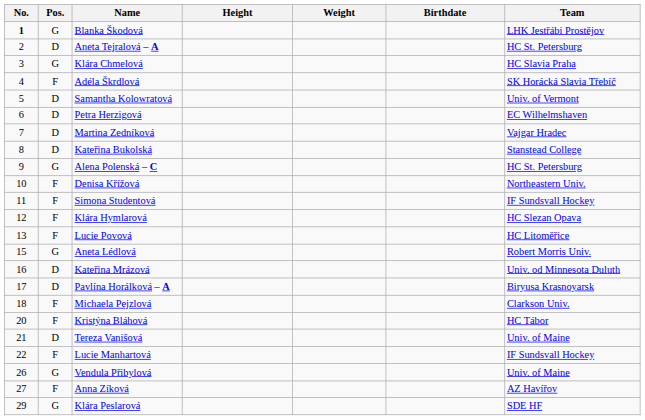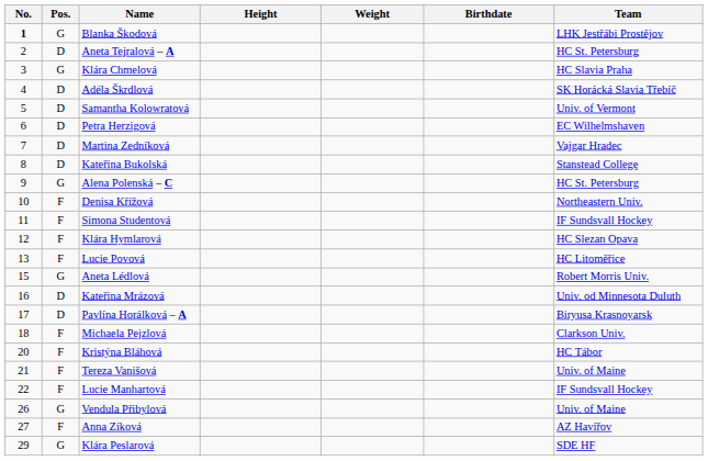 <table width="100%" class="wikitable sortable" style="font-size: 90%; text-align: center;">
 <tr>
 <th style="width:  4%;">No.</th>
 <th style="width:  4%;">Pos.</th>
 <th style="width: 13%;">Name</th>
 <th style="width: 13%;">Height</th>
 <th style="width: 11%;">Weight</th>
 <th style="width: 14%;">Birthdate</th>
 <th style="width: 16%;">Team</th>
 </tr>
 <tr>
 <td><strong>1</strong></td>
 <td>G</td>
 <td align=left><a href='#'>Blanka Škodová</a></td>
 <td></td>
 <td></td>
 <td></td>
 <td style="text-align:left;"> <a href='#'>LHK Jestřábi Prostějov</a></td>
 </tr>
 <tr>
 <td>2</td>
 <td>D</td>
 <td align=left><a href='#'>Aneta Tejralová</a> – <strong><a href='#'>A</a></strong></td>
 <td></td>
 <td></td>
 <td></td>
 <td style="text-align:left;"> <a href='#'>HC St. Petersburg</a></td>
 </tr>
 <tr>
 <td>3</td>
 <td>G</td>
 <td align=left><a href='#'>Klára Chmelová</a></td>
 <td></td>
 <td></td>
 <td></td>
 <td style="text-align:left;"> <a href='#'>HC Slavia Praha</a></td>
 </tr>
 <tr>
 <td>4</td>
-<td>F</td>
+<td>D</td>
 <td align=left><a href='#'>Adéla Škrdlová</a></td>
 <td></td>
 <td></td>
 <td></td>
 <td style="text-align:left;"> <a href='#'>SK Horácká Slavia Třebíč</a></td>
 </tr>
 <tr>
 <td>5</td>
 <td>D</td>
 <td align=left><a href='#'>Samantha Kolowratová</a></td>
 <td></td>
 <td></td>
 <td></td>
 <td style="text-align:left;"> <a href='#'>Univ. of Vermont</a></td>
 </tr>
 <tr>
 <td>6</td>
 <td>D</td>
 <td align=left><a href='#'>Petra Herzigová</a></td>
 <td></td>
 <td></td>
 <td></td>
 <td style="text-align:left;"> <a href='#'>EC Wilhelmshaven</a></td>
 </tr>
 <tr>
 <td>7</td>
 <td>D</td>
 <td align=left><a href='#'>Martina Zedníková</a></td>
 <td></td>
 <td></td>
 <td></td>
 <td style="text-align:left;"> <a href='#'>Vajgar Hradec</a></td>
 </tr>
 <tr>
 <td>8</td>
 <td>D</td>
 <td align=left><a href='#'>Kateřina Bukolská</a></td>
 <td></td>
 <td></td>
 <td></td>
 <td style="text-align:left;"> <a href='#'>Stanstead College</a></td>
 </tr>
 <tr>
 <td>9</td>
 <td>G</td>
 <td align=left><a href='#'>Alena Polenská</a> –  <strong><a href='#'>C</a></strong></td>
 <td></td>
 <td></td>
 <td></td>
 <td style="text-align:left;"> <a href='#'>HC St. Petersburg</a></td>
 </tr>
 <tr>
 <td>10</td>
 <td>F</td>
 <td align=left><a href='#'>Denisa Křížová</a></td>
 <td></td>
 <td></td>
 <td></td>
 <td style="text-align:left;"> <a href='#'>Northeastern Univ.</a></td>
 </tr>
 <tr>
 <td>11</td>
 <td>F</td>
 <td align=left><a href='#'>Simona Studentová</a></td>
 <td></td>
 <td></td>
 <td></td>
 <td style="text-align:left;"> <a href='#'>IF Sundsvall Hockey</a></td>
 </tr>
 <tr>
 <td>12</td>
 <td>F</td>
 <td align=left><a href='#'>Klára Hymlarová</a></td>
 <td></td>
 <td></td>
 <td></td>
 <td style="text-align:left;"> <a href='#'>HC Slezan Opava</a></td>
 </tr>
 <tr>
 <td>13</td>
 <td>F</td>
 <td align=left><a href='#'>Lucie Povová</a></td>
 <td></td>
 <td></td>
 <td></td>
 <td style="text-align:left;"> <a href='#'>HC Litoměřice</a></td>
 </tr>
 <tr>
 <td>15</td>
 <td>G</td>
 <td align=left><a href='#'>Aneta Lédlová</a></td>
 <td></td>
 <td></td>
 <td></td>
 <td style="text-align:left;"> <a href='#'>Robert Morris Univ.</a></td>
 </tr>
 <tr>
 <td>16</td>
 <td>D</td>
 <td align=left><a href='#'>Kateřina Mrázová</a></td>
 <td></td>
 <td></td>
 <td></td>
 <td style="text-align:left;"> <a href='#'>Univ. od Minnesota Duluth</a></td>
 </tr>
 <tr>
 <td>17</td>
 <td>D</td>
 <td align=left><a href='#'>Pavlína Horálková</a> – <strong><a href='#'>A</a></strong></td>
 <td></td>
 <td></td>
 <td></td>
 <td style="text-align:left;"> <a href='#'>Biryusa Krasnoyarsk</a></td>
 </tr>
 <tr>
 <td>18</td>
 <td>F</td>
 <td align=left><a href='#'>Michaela Pejzlová</a></td>
 <td></td>
 <td></td>
 <td></td>
 <td style="text-align:left;"> <a href='#'>Clarkson Univ.</a></td>
 </tr>
 <tr>
 <td>20</td>
 <td>F</td>
 <td align=left><a href='#'>Kristýna Bláhová</a></td>
 <td></td>
 <td></td>
 <td></td>
 <td style="text-align:left;"> <a href='#'>HC Tábor</a></td>
 </tr>
 <tr>
 <td>21</td>
-<td>D</td>
+<td>F</td>
 <td align=left><a href='#'>Tereza Vanišová</a></td>
 <td></td>
 <td></td>
 <td></td>
 <td style="text-align:left;"> <a href='#'>Univ. of Maine</a></td>
 </tr>
 <tr>
 <td>22</td>
 <td>F</td>
 <td align=left><a href='#'>Lucie Manhartová</a></td>
 <td></td>
 <td></td>
 <td></td>
 <td style="text-align:left;"> <a href='#'>IF Sundsvall Hockey</a></td>
 </tr>
 <tr>
 <td>26</td>
 <td>G</td>
 <td align=left><a href='#'>Vendula Přibylová</a></td>
 <td></td>
 <td></td>
 <td></td>
 <td style="text-align:left;"> <a href='#'>Univ. of Maine</a></td>
 </tr>
 <tr>
 <td>27</td>
 <td>F</td>
 <td align=left><a href='#'>Anna Zíková</a></td>
 <td></td>
 <td></td>
 <td></td>
 <td style="text-align:left;"> <a href='#'>AZ Havířov</a></td>
 </tr>
 <tr>
 <td>29</td>
 <td>G</td>
 <td align=left><a href='#'>Klára Peslarová</a></td>
 <td></td>
 <td></td>
 <td></td>
 <td style="text-align:left;"> <a href='#'>SDE HF</a></td>
 </tr>
 </table>
